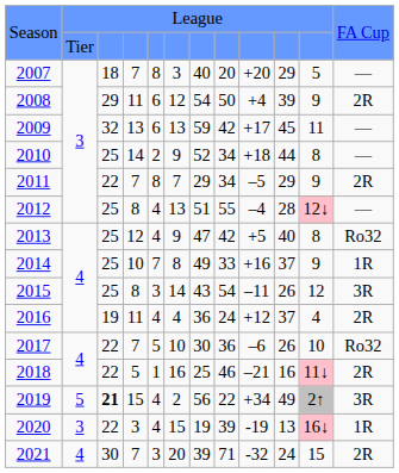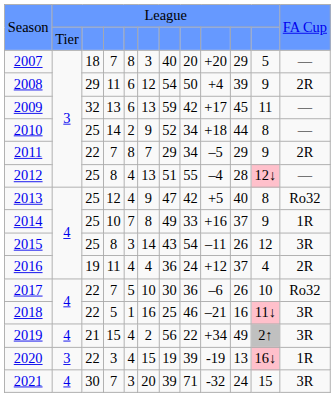 <table class="wikitable" style="text-align:center;font-size:100%;">
 <tr class="unsortable" style="background:#6699FF">
 <td rowspan="2"><span>Season</span></td>
 <td colspan="10"><span>League</span></td>
 <td rowspan="2"><a href='#'><span>FA Cup</span></a></td>
 </tr>
 <tr style="background:#6699FF">
 <td><span>Tier</span></td>
 <td><span></span></td>
 <td><span></span></td>
 <td><span></span></td>
 <td><span></span></td>
 <td><span></span></td>
 <td><span></span></td>
 <td><span></span></td>
 <td><span></span></td>
 <td><span></span></td>
 </tr>
 <tr>
 <td><a href='#'>2007</a></td>
 <td rowspan="6"><a href='#'>3</a></td>
 <td>18</td>
 <td>7</td>
 <td>8</td>
 <td>3</td>
 <td>40</td>
 <td>20</td>
 <td>+20</td>
 <td>29</td>
 <td>5</td>
 <td>—</td>
 </tr>
 <tr>
 <td><a href='#'>2008</a></td>
 <td>29</td>
 <td>11</td>
 <td>6</td>
 <td>12</td>
 <td>54</td>
 <td>50</td>
 <td>+4</td>
 <td>39</td>
 <td>9</td>
 <td>2R</td>
 </tr>
 <tr>
 <td><a href='#'>2009</a></td>
 <td>32</td>
 <td>13</td>
 <td>6</td>
 <td>13</td>
 <td>59</td>
 <td>42</td>
 <td>+17</td>
 <td>45</td>
 <td>11</td>
 <td>—</td>
 </tr>
 <tr>
 <td><a href='#'>2010</a></td>
 <td>25</td>
 <td>14</td>
 <td>2</td>
 <td>9</td>
 <td>52</td>
 <td>34</td>
 <td>+18</td>
 <td>44</td>
 <td>8</td>
 <td>—</td>
 </tr>
 <tr>
 <td><a href='#'>2011</a></td>
 <td>22</td>
 <td>7</td>
 <td>8</td>
 <td>7</td>
 <td>29</td>
 <td>34</td>
 <td>–5</td>
 <td>29</td>
 <td>9</td>
 <td>2R</td>
 </tr>
 <tr>
 <td><a href='#'>2012</a></td>
 <td>25</td>
 <td>8</td>
 <td>4</td>
 <td>13</td>
 <td>51</td>
 <td>55</td>
 <td>–4</td>
 <td>28</td>
 <td bgcolor=pink>12↓</td>
 <td>—</td>
 </tr>
 <tr>
 <td><a href='#'>2013</a></td>
 <td rowspan="4"><a href='#'>4</a></td>
 <td>25</td>
 <td>12</td>
 <td>4</td>
 <td>9</td>
 <td>47</td>
 <td>42</td>
 <td>+5</td>
 <td>40</td>
 <td>8</td>
 <td>Ro32</td>
 </tr>
 <tr>
 <td><a href='#'>2014</a></td>
 <td>25</td>
 <td>10</td>
 <td>7</td>
 <td>8</td>
 <td>49</td>
 <td>33</td>
 <td>+16</td>
 <td>37</td>
 <td>9</td>
 <td>1R</td>
 </tr>
 <tr>
 <td><a href='#'>2015</a></td>
 <td>25</td>
 <td>8</td>
 <td>3</td>
 <td>14</td>
 <td>43</td>
 <td>54</td>
 <td>–11</td>
 <td>26</td>
 <td>12</td>
 <td>3R</td>
 </tr>
 <tr>
 <td><a href='#'>2016</a></td>
 <td>19</td>
 <td>11</td>
 <td>4</td>
 <td>4</td>
 <td>36</td>
 <td>24</td>
 <td>+12</td>
 <td>37</td>
 <td>4</td>
 <td>2R</td>
 </tr>
 <tr>
 <td><a href='#'>2017</a></td>
 <td rowspan="2"><a href='#'>4</a></td>
 <td>22</td>
 <td>7</td>
 <td>5</td>
 <td>10</td>
 <td>30</td>
 <td>36</td>
 <td>–6</td>
 <td>26</td>
 <td>10</td>
 <td>Ro32</td>
 </tr>
 <tr>
 <td><a href='#'>2018</a></td>
 <td>22</td>
 <td>5</td>
 <td>1</td>
 <td>16</td>
 <td>25</td>
 <td>46</td>
 <td>–21</td>
 <td>16</td>
 <td bgcolor=pink>11↓</td>
-<td>2R</td>
+<td>3R</td>
 </tr>
 <tr>
 <td><a href='#'>2019</a></td>
-<td><a href='#'>5</a></td>
-<td><strong>21</strong></td>
+<td><a href='#'>4</a></td>
+<td>21</td>
 <td>15</td>
 <td>4</td>
 <td>2</td>
 <td>56</td>
 <td>22</td>
 <td>+34</td>
 <td>49</td>
 <td style="background-color:silver">2↑</td>
 <td>3R</td>
 </tr>
 <tr>
 <td><a href='#'>2020</a></td>
 <td><a href='#'>3</a></td>
 <td>22</td>
 <td>3</td>
 <td>4</td>
 <td>15</td>
 <td>19</td>
 <td>39</td>
 <td>-19</td>
 <td>13</td>
 <td bgcolor=pink>16↓</td>
 <td>1R</td>
 </tr>
 <tr>
 <td><a href='#'>2021</a></td>
 <td><a href='#'>4</a></td>
 <td>30</td>
 <td>7</td>
 <td>3</td>
 <td>20</td>
 <td>39</td>
 <td>71</td>
 <td>-32</td>
 <td>24</td>
 <td>15</td>
-<td>2R</td>
+<td>3R</td>
 </tr>
 </table>
